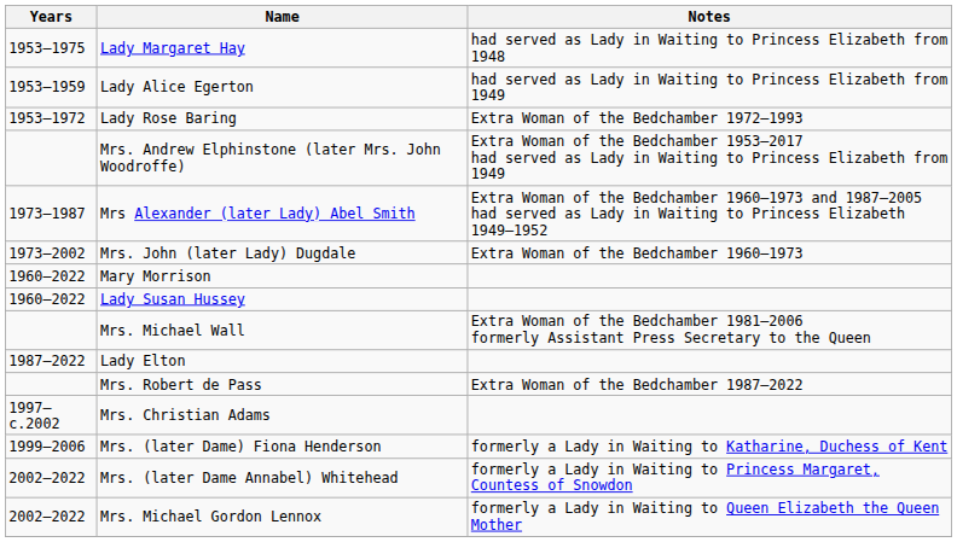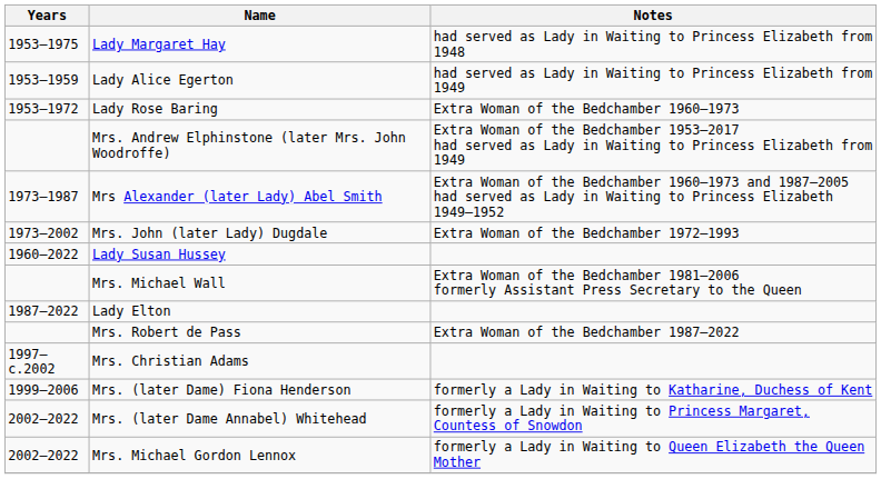 <table class="wikitable">
 <tr>
 <th>Years</th>
 <th>Name</th>
 <th>Notes</th>
 </tr>
 <tr>
 <td>1953–1975</td>
 <td><a href='#'>Lady Margaret Hay</a></td>
 <td>had served as Lady in Waiting to Princess Elizabeth from 1948</td>
 </tr>
 <tr>
 <td>1953–1959</td>
 <td>Lady Alice Egerton</td>
 <td>had served as Lady in Waiting to Princess Elizabeth from 1949</td>
 </tr>
 <tr>
 <td>1953–1972</td>
 <td>Lady Rose Baring</td>
-<td>Extra Woman of the Bedchamber 1972–1993</td>
+<td>Extra Woman of the Bedchamber 1960–1973</td>
 </tr>
 <tr>
 <td></td>
 <td>Mrs. Andrew Elphinstone (later Mrs. John Woodroffe)</td>
 <td>Extra Woman of the Bedchamber 1953–2017 <br> had served as Lady in Waiting to Princess Elizabeth from 1949</td>
 </tr>
 <tr>
 <td>1973–1987</td>
 <td>Mrs <a href='#'>Alexander (later Lady) Abel Smith</a></td>
 <td>Extra Woman of the Bedchamber 1960–1973 and 1987–2005 <br>had served as Lady in Waiting to Princess Elizabeth 1949–1952</td>
 </tr>
 <tr>
 <td>1973–2002</td>
 <td>Mrs. John (later Lady) Dugdale</td>
-<td>Extra Woman of the Bedchamber 1960–1973</td>
-</tr>
-<tr>
-<td>1960–2022</td>
-<td>Mary Morrison</td>
-<td></td>
+<td>Extra Woman of the Bedchamber 1972–1993</td>
 </tr>
 <tr>
 <td>1960–2022</td>
 <td><a href='#'>Lady Susan Hussey</a></td>
 <td></td>
 </tr>
 <tr>
 <td></td>
 <td>Mrs. Michael Wall</td>
 <td>Extra Woman of the Bedchamber 1981–2006 <br>formerly Assistant Press Secretary to the Queen</td>
 </tr>
 <tr>
 <td>1987–2022</td>
 <td>Lady Elton</td>
 <td></td>
 </tr>
 <tr>
 <td></td>
 <td>Mrs. Robert de Pass</td>
 <td>Extra Woman of the Bedchamber 1987–2022</td>
 </tr>
 <tr>
 <td>1997–c.2002</td>
 <td>Mrs. Christian Adams</td>
 <td></td>
 </tr>
 <tr>
 <td>1999–2006</td>
 <td>Mrs. (later Dame) Fiona Henderson</td>
 <td>formerly a Lady in Waiting to <a href='#'>Katharine, Duchess of Kent</a></td>
 </tr>
 <tr>
 <td>2002–2022</td>
 <td>Mrs. (later Dame Annabel) Whitehead</td>
 <td>formerly a Lady in Waiting to <a href='#'>Princess Margaret, Countess of Snowdon</a></td>
 </tr>
 <tr>
 <td>2002–2022</td>
 <td>Mrs. Michael Gordon Lennox</td>
 <td>formerly a Lady in Waiting to <a href='#'>Queen Elizabeth the Queen Mother</a></td>
 </tr>
 <tr>
 </tr>
 </table>
